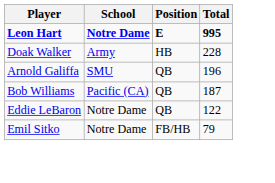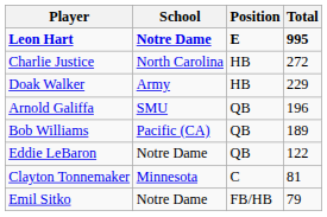 <table class="wikitable">
 <tr>
 <th>Player</th>
 <th>School</th>
 <th>Position</th>
 <th>Total</th>
 </tr>
 <tr>
 <td><strong><a href='#'>Leon Hart</a></strong></td>
 <td><strong><a href='#'>Notre Dame</a></strong></td>
 <td><strong>E</strong></td>
 <td><strong>995</strong></td>
 </tr>
 <tr>
+<td><a href='#'>Charlie Justice</a></td>
+<td><a href='#'>North Carolina</a></td>
+<td>HB</td>
+<td>272</td>
+</tr>
+<tr>
 <td><a href='#'>Doak Walker</a></td>
 <td><a href='#'>Army</a></td>
 <td>HB</td>
-<td>228</td>
+<td>229</td>
 </tr>
 <tr>
 <td><a href='#'>Arnold Galiffa</a></td>
 <td><a href='#'>SMU</a></td>
 <td>QB</td>
 <td>196</td>
 </tr>
 <tr>
 <td><a href='#'>Bob Williams</a></td>
 <td><a href='#'>Pacific (CA)</a></td>
 <td>QB</td>
-<td>187</td>
+<td>189</td>
 </tr>
 <tr>
 <td><a href='#'>Eddie LeBaron</a></td>
 <td>Notre Dame</td>
 <td>QB</td>
 <td>122</td>
 </tr>
 <tr>
+<td><a href='#'>Clayton Tonnemaker</a></td>
+<td><a href='#'>Minnesota</a></td>
+<td>C</td>
+<td>81</td>
+</tr>
+<tr>
 <td><a href='#'>Emil Sitko</a></td>
 <td>Notre Dame</td>
 <td>FB/HB</td>
 <td>79</td>
 </tr>
 </table>
